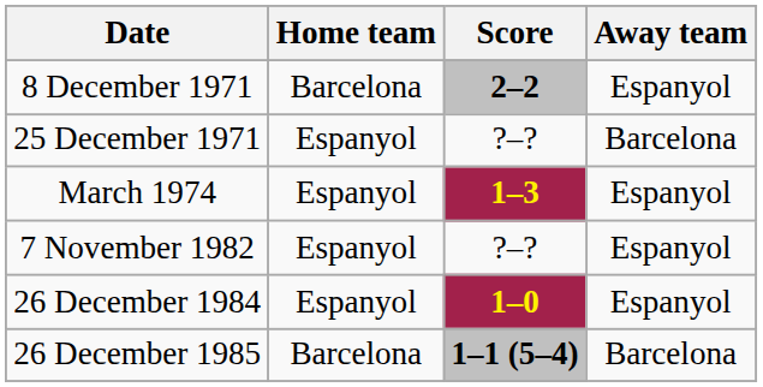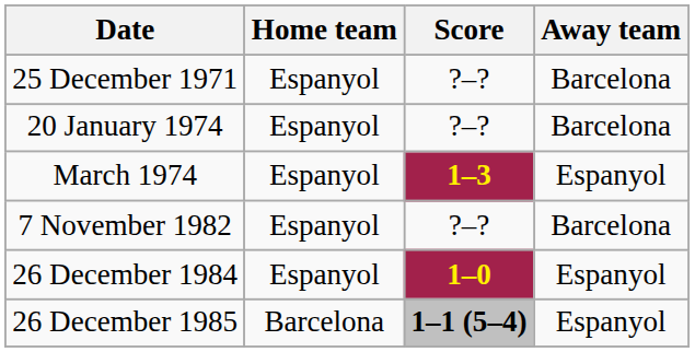 <table class="wikitable" style="font-size:90%">
 <tr>
 <th>Date</th>
 <th>Home team</th>
 <th>Score</th>
 <th>Away team</th>
 </tr>
 <tr style="text-align:center;">
-<td>8 December 1971</td>
+<td>25 December 1971</td>
+<td>Espanyol</td>
+<td>?–?</td>
 <td>Barcelona</td>
-<td style="background:silver;"><strong>2–2</strong></td>
-<td>Espanyol</td>
 </tr>
 <tr style="text-align:center;">
-<td>25 December 1971</td>
+<td>20 January 1974</td>
 <td>Espanyol</td>
 <td>?–?</td>
 <td>Barcelona</td>
 </tr>
 <tr style="text-align:center;">
 <td>March 1974</td>
 <td>Espanyol</td>
 <td style="color:#fff000; background:#A2214B"><strong>1–3</strong></td>
 <td>Espanyol</td>
 </tr>
 <tr style="text-align:center;">
 <td>7 November 1982</td>
 <td>Espanyol</td>
 <td>?–?</td>
-<td>Espanyol</td>
+<td>Barcelona</td>
 </tr>
 <tr style="text-align:center;">
 <td>26 December 1984</td>
 <td>Espanyol</td>
 <td style="color:#fff000; background:#A2214B"><strong>1–0</strong></td>
 <td>Espanyol</td>
 </tr>
 <tr style="text-align:center;">
 <td>26 December 1985</td>
 <td>Barcelona</td>
 <td style="background:silver;"><strong>1–1 (5–4)</strong></td>
-<td>Barcelona</td>
+<td>Espanyol</td>
 </tr>
 </table>
